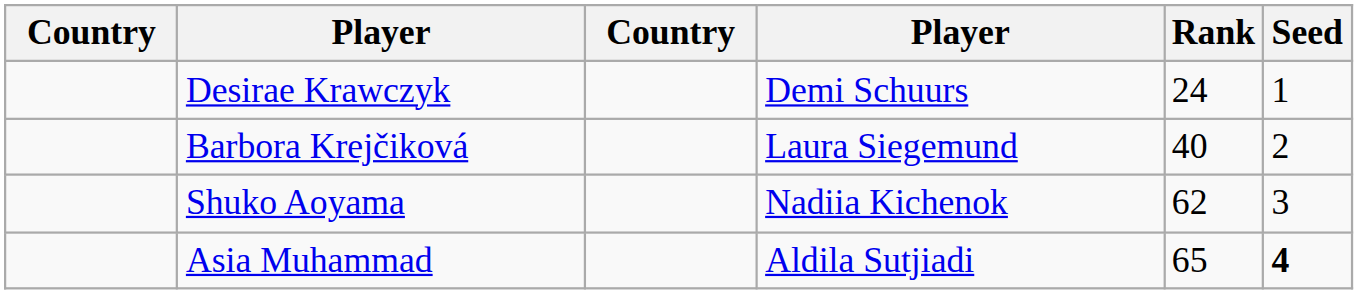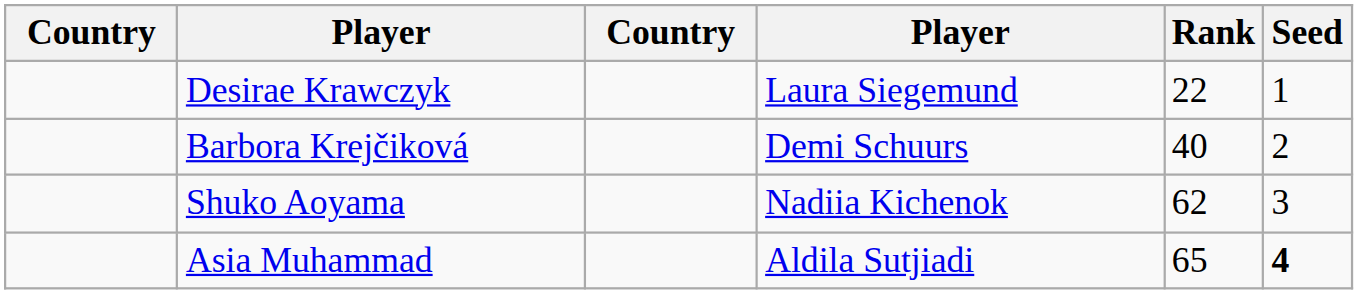 <table class="wikitable">
 <tr>
 <th width="70">Country</th>
 <th width="175">Player</th>
 <th width="70">Country</th>
 <th width="175">Player</th>
 <th>Rank</th>
 <th>Seed</th>
 </tr>
 <tr>
 <td></td>
 <td><a href='#'>Desirae Krawczyk</a></td>
 <td></td>
-<td><a href='#'>Demi Schuurs</a></td>
-<td>24</td>
+<td><a href='#'>Laura Siegemund</a></td>
+<td>22</td>
 <td>1</td>
 </tr>
 <tr>
 <td></td>
 <td><a href='#'>Barbora Krejčiková</a></td>
 <td></td>
-<td><a href='#'>Laura Siegemund</a></td>
+<td><a href='#'>Demi Schuurs</a></td>
 <td>40</td>
 <td>2</td>
 </tr>
 <tr>
 <td></td>
 <td><a href='#'>Shuko Aoyama</a></td>
 <td></td>
 <td><a href='#'>Nadiia Kichenok</a></td>
 <td>62</td>
 <td>3</td>
 </tr>
 <tr>
 <td></td>
 <td><a href='#'>Asia Muhammad</a></td>
 <td></td>
 <td><a href='#'>Aldila Sutjiadi</a></td>
 <td>65</td>
 <td><strong>4</strong></td>
 </tr>
 </table>
